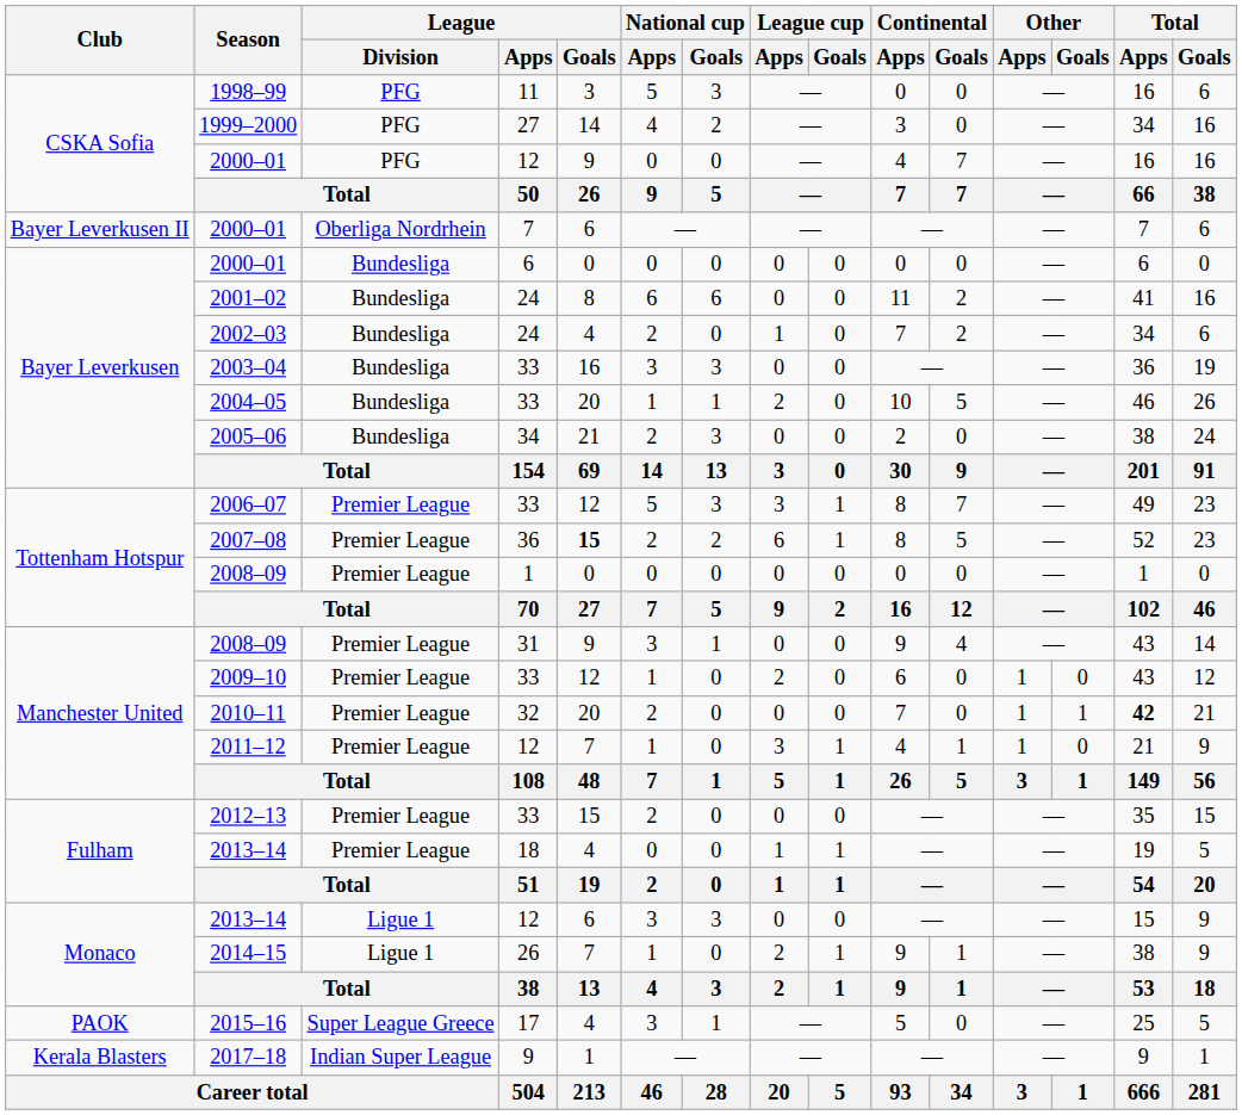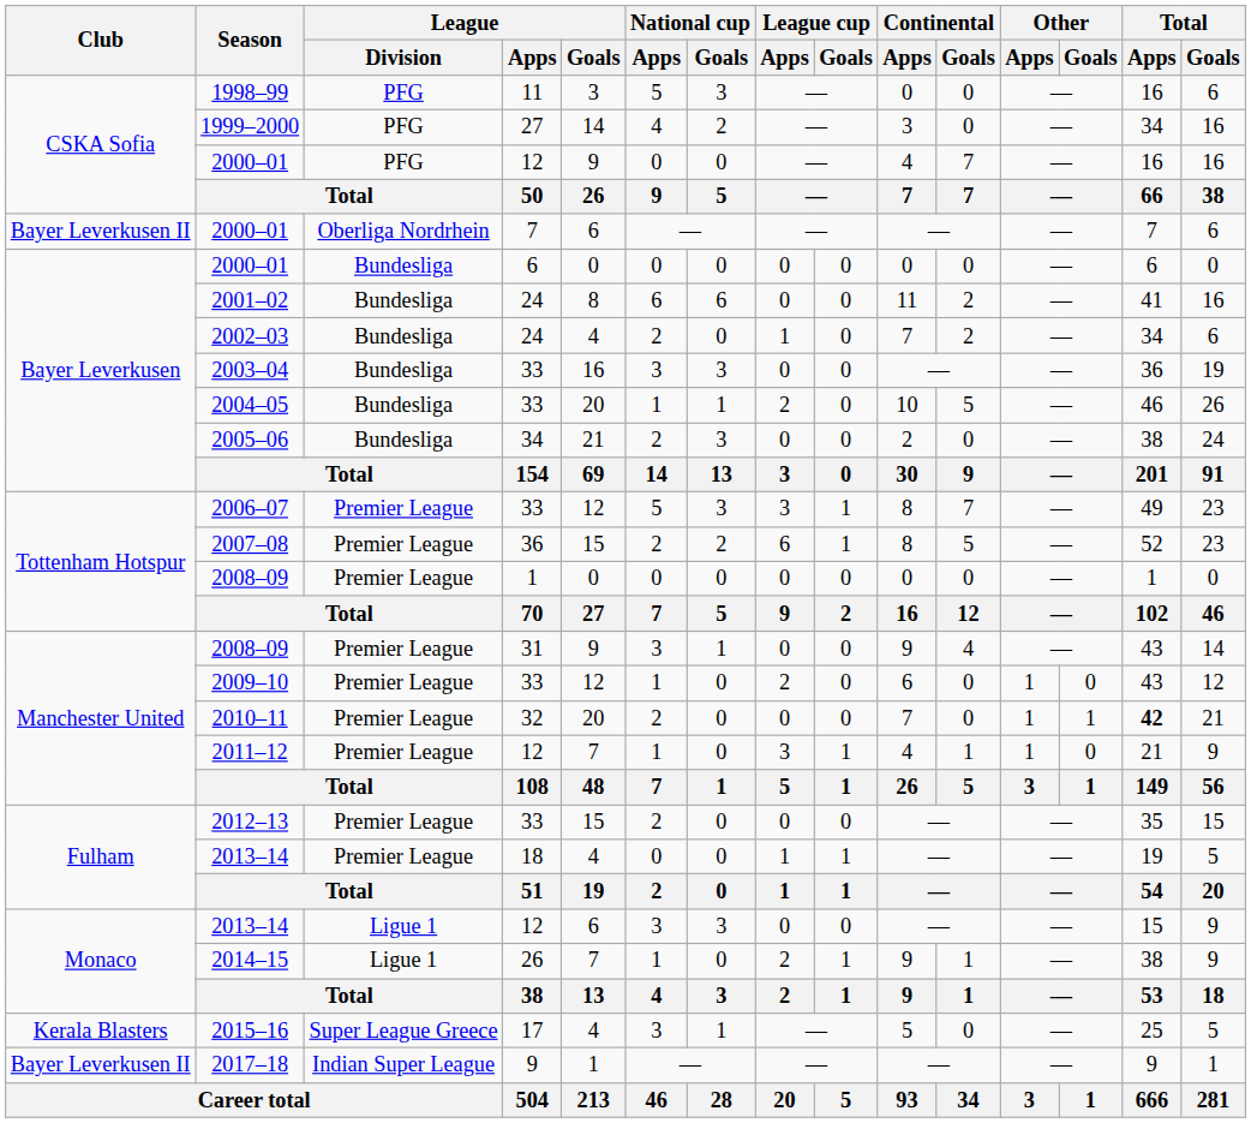 <table class="wikitable" style="text-align:center">
 <tr>
 <th rowspan="2">Club</th>
 <th rowspan="2">Season</th>
 <th colspan="3">League</th>
 <th colspan="2">National cup</th>
 <th colspan="2">League cup</th>
 <th colspan="2">Continental</th>
 <th colspan="2">Other</th>
 <th colspan="2">Total</th>
 </tr>
 <tr>
 <th>Division</th>
 <th>Apps</th>
 <th>Goals</th>
 <th>Apps</th>
 <th>Goals</th>
 <th>Apps</th>
 <th>Goals</th>
 <th>Apps</th>
 <th>Goals</th>
 <th>Apps</th>
 <th>Goals</th>
 <th>Apps</th>
 <th>Goals</th>
 </tr>
 <tr>
 <td rowspan="4"><a href='#'>CSKA Sofia</a></td>
 <td><a href='#'>1998–99</a></td>
 <td><a href='#'>PFG</a></td>
 <td>11</td>
 <td>3</td>
 <td>5</td>
 <td>3</td>
 <td colspan="2">—</td>
 <td>0</td>
 <td>0</td>
 <td colspan="2">—</td>
 <td>16</td>
 <td>6</td>
 </tr>
 <tr>
 <td><a href='#'>1999–2000</a></td>
 <td>PFG</td>
 <td>27</td>
 <td>14</td>
 <td>4</td>
 <td>2</td>
 <td colspan="2">—</td>
 <td>3</td>
 <td>0</td>
 <td colspan="2">—</td>
 <td>34</td>
 <td>16</td>
 </tr>
 <tr>
 <td><a href='#'>2000–01</a></td>
 <td>PFG</td>
 <td>12</td>
 <td>9</td>
 <td>0</td>
 <td>0</td>
 <td colspan="2">—</td>
 <td>4</td>
 <td>7</td>
 <td colspan="2">—</td>
 <td>16</td>
 <td>16</td>
 </tr>
 <tr>
 <th colspan="2">Total</th>
 <th>50</th>
 <th>26</th>
 <th>9</th>
 <th>5</th>
 <th colspan="2">—</th>
 <th>7</th>
 <th>7</th>
 <th colspan="2">—</th>
 <th>66</th>
 <th>38</th>
 </tr>
 <tr>
 <td><a href='#'>Bayer Leverkusen II</a></td>
 <td><a href='#'>2000–01</a></td>
 <td><a href='#'>Oberliga Nordrhein</a></td>
 <td>7</td>
 <td>6</td>
 <td colspan="2">—</td>
 <td colspan="2">—</td>
 <td colspan="2">—</td>
 <td colspan="2">—</td>
 <td>7</td>
 <td>6</td>
 </tr>
 <tr>
 <td rowspan="7"><a href='#'>Bayer Leverkusen</a></td>
 <td><a href='#'>2000–01</a></td>
 <td><a href='#'>Bundesliga</a></td>
 <td>6</td>
 <td>0</td>
 <td>0</td>
 <td>0</td>
 <td>0</td>
 <td>0</td>
 <td>0</td>
 <td>0</td>
 <td colspan="2">—</td>
 <td>6</td>
 <td>0</td>
 </tr>
 <tr>
 <td><a href='#'>2001–02</a></td>
 <td>Bundesliga</td>
 <td>24</td>
 <td>8</td>
 <td>6</td>
 <td>6</td>
 <td>0</td>
 <td>0</td>
 <td>11</td>
 <td>2</td>
 <td colspan="2">—</td>
 <td>41</td>
 <td>16</td>
 </tr>
 <tr>
 <td><a href='#'>2002–03</a></td>
 <td>Bundesliga</td>
 <td>24</td>
 <td>4</td>
 <td>2</td>
 <td>0</td>
 <td>1</td>
 <td>0</td>
 <td>7</td>
 <td>2</td>
 <td colspan="2">—</td>
 <td>34</td>
 <td>6</td>
 </tr>
 <tr>
 <td><a href='#'>2003–04</a></td>
 <td>Bundesliga</td>
 <td>33</td>
 <td>16</td>
 <td>3</td>
 <td>3</td>
 <td>0</td>
 <td>0</td>
 <td colspan="2">—</td>
 <td colspan="2">—</td>
 <td>36</td>
 <td>19</td>
 </tr>
 <tr>
 <td><a href='#'>2004–05</a></td>
 <td>Bundesliga</td>
 <td>33</td>
 <td>20</td>
 <td>1</td>
 <td>1</td>
 <td>2</td>
 <td>0</td>
 <td>10</td>
 <td>5</td>
 <td colspan="2">—</td>
 <td>46</td>
 <td>26</td>
 </tr>
 <tr>
 <td><a href='#'>2005–06</a></td>
 <td>Bundesliga</td>
 <td>34</td>
 <td>21</td>
 <td>2</td>
 <td>3</td>
 <td>0</td>
 <td>0</td>
 <td>2</td>
 <td>0</td>
 <td colspan="2">—</td>
 <td>38</td>
 <td>24</td>
 </tr>
 <tr>
 <th colspan="2">Total</th>
 <th>154</th>
 <th>69</th>
 <th>14</th>
 <th>13</th>
 <th>3</th>
 <th>0</th>
 <th>30</th>
 <th>9</th>
 <th colspan="2">—</th>
 <th>201</th>
 <th>91</th>
 </tr>
 <tr>
 <td rowspan="4"><a href='#'>Tottenham Hotspur</a></td>
 <td><a href='#'>2006–07</a></td>
 <td><a href='#'>Premier League</a></td>
 <td>33</td>
 <td>12</td>
 <td>5</td>
 <td>3</td>
 <td>3</td>
 <td>1</td>
 <td>8</td>
 <td>7</td>
 <td colspan="2">—</td>
 <td>49</td>
 <td>23</td>
 </tr>
 <tr>
 <td><a href='#'>2007–08</a></td>
 <td>Premier League</td>
 <td>36</td>
-<td><strong>15</strong></td>
+<td>15</td>
 <td>2</td>
 <td>2</td>
 <td>6</td>
 <td>1</td>
 <td>8</td>
 <td>5</td>
 <td colspan="2">—</td>
 <td>52</td>
 <td>23</td>
 </tr>
 <tr>
 <td><a href='#'>2008–09</a></td>
 <td>Premier League</td>
 <td>1</td>
 <td>0</td>
 <td>0</td>
 <td>0</td>
 <td>0</td>
 <td>0</td>
 <td>0</td>
 <td>0</td>
 <td colspan="2">—</td>
 <td>1</td>
 <td>0</td>
 </tr>
 <tr>
 <th colspan="2">Total</th>
 <th>70</th>
 <th>27</th>
 <th>7</th>
 <th>5</th>
 <th>9</th>
 <th>2</th>
 <th>16</th>
 <th>12</th>
 <th colspan="2">—</th>
 <th>102</th>
 <th>46</th>
 </tr>
 <tr>
 <td rowspan="5"><a href='#'>Manchester United</a></td>
 <td><a href='#'>2008–09</a></td>
 <td>Premier League</td>
 <td>31</td>
 <td>9</td>
 <td>3</td>
 <td>1</td>
 <td>0</td>
 <td>0</td>
 <td>9</td>
 <td>4</td>
 <td colspan="2">—</td>
 <td>43</td>
 <td>14</td>
 </tr>
 <tr>
 <td><a href='#'>2009–10</a></td>
 <td>Premier League</td>
 <td>33</td>
 <td>12</td>
 <td>1</td>
 <td>0</td>
 <td>2</td>
 <td>0</td>
 <td>6</td>
 <td>0</td>
 <td>1</td>
 <td>0</td>
 <td>43</td>
 <td>12</td>
 </tr>
 <tr>
 <td><a href='#'>2010–11</a></td>
 <td>Premier League</td>
 <td>32</td>
 <td>20</td>
 <td>2</td>
 <td>0</td>
 <td>0</td>
 <td>0</td>
 <td>7</td>
 <td>0</td>
 <td>1</td>
 <td>1</td>
 <td><strong>42</strong></td>
 <td>21</td>
 </tr>
 <tr>
 <td><a href='#'>2011–12</a></td>
 <td>Premier League</td>
 <td>12</td>
 <td>7</td>
 <td>1</td>
 <td>0</td>
 <td>3</td>
 <td>1</td>
 <td>4</td>
 <td>1</td>
 <td>1</td>
 <td>0</td>
 <td>21</td>
 <td>9</td>
 </tr>
 <tr>
 <th colspan="2">Total</th>
 <th>108</th>
 <th>48</th>
 <th>7</th>
 <th>1</th>
 <th>5</th>
 <th>1</th>
 <th>26</th>
 <th>5</th>
 <th>3</th>
 <th>1</th>
 <th>149</th>
 <th>56</th>
 </tr>
 <tr>
 <td rowspan="3"><a href='#'>Fulham</a></td>
 <td><a href='#'>2012–13</a></td>
 <td>Premier League</td>
 <td>33</td>
 <td>15</td>
 <td>2</td>
 <td>0</td>
 <td>0</td>
 <td>0</td>
 <td colspan="2">—</td>
 <td colspan="2">—</td>
 <td>35</td>
 <td>15</td>
 </tr>
 <tr>
 <td><a href='#'>2013–14</a></td>
 <td>Premier League</td>
 <td>18</td>
 <td>4</td>
 <td>0</td>
 <td>0</td>
 <td>1</td>
 <td>1</td>
 <td colspan="2">—</td>
 <td colspan="2">—</td>
 <td>19</td>
 <td>5</td>
 </tr>
 <tr>
 <th colspan="2">Total</th>
 <th>51</th>
 <th>19</th>
 <th>2</th>
 <th>0</th>
 <th>1</th>
 <th>1</th>
 <th colspan="2">—</th>
 <th colspan="2">—</th>
 <th>54</th>
 <th>20</th>
 </tr>
 <tr>
 <td rowspan="3"><a href='#'>Monaco</a></td>
 <td><a href='#'>2013–14</a></td>
 <td><a href='#'>Ligue 1</a></td>
 <td>12</td>
 <td>6</td>
 <td>3</td>
 <td>3</td>
 <td>0</td>
 <td>0</td>
 <td colspan="2">—</td>
 <td colspan="2">—</td>
 <td>15</td>
 <td>9</td>
 </tr>
 <tr>
 <td><a href='#'>2014–15</a></td>
 <td>Ligue 1</td>
 <td>26</td>
 <td>7</td>
 <td>1</td>
 <td>0</td>
 <td>2</td>
 <td>1</td>
 <td>9</td>
 <td>1</td>
 <td colspan="2">—</td>
 <td>38</td>
 <td>9</td>
 </tr>
 <tr>
 <th colspan="2">Total</th>
 <th>38</th>
 <th>13</th>
 <th>4</th>
 <th>3</th>
 <th>2</th>
 <th>1</th>
 <th>9</th>
 <th>1</th>
 <th colspan="2">—</th>
 <th>53</th>
 <th>18</th>
 </tr>
 <tr>
-<td><a href='#'>PAOK</a></td>
+<td><a href='#'>Kerala Blasters</a></td>
 <td><a href='#'>2015–16</a></td>
 <td><a href='#'>Super League Greece</a></td>
 <td>17</td>
 <td>4</td>
 <td>3</td>
 <td>1</td>
 <td colspan="2">—</td>
 <td>5</td>
 <td>0</td>
 <td colspan="2">—</td>
 <td>25</td>
 <td>5</td>
 </tr>
 <tr>
-<td><a href='#'>Kerala Blasters</a></td>
+<td><a href='#'>Bayer Leverkusen II</a></td>
 <td><a href='#'>2017–18</a></td>
 <td><a href='#'>Indian Super League</a></td>
 <td>9</td>
 <td>1</td>
 <td colspan="2">—</td>
 <td colspan="2">—</td>
 <td colspan="2">—</td>
 <td colspan="2">—</td>
 <td>9</td>
 <td>1</td>
 </tr>
 <tr>
 <th colspan="3">Career total</th>
 <th>504</th>
 <th>213</th>
 <th>46</th>
 <th>28</th>
 <th>20</th>
 <th>5</th>
 <th>93</th>
 <th>34</th>
 <th>3</th>
 <th>1</th>
 <th>666</th>
 <th>281</th>
 </tr>
 </table>
